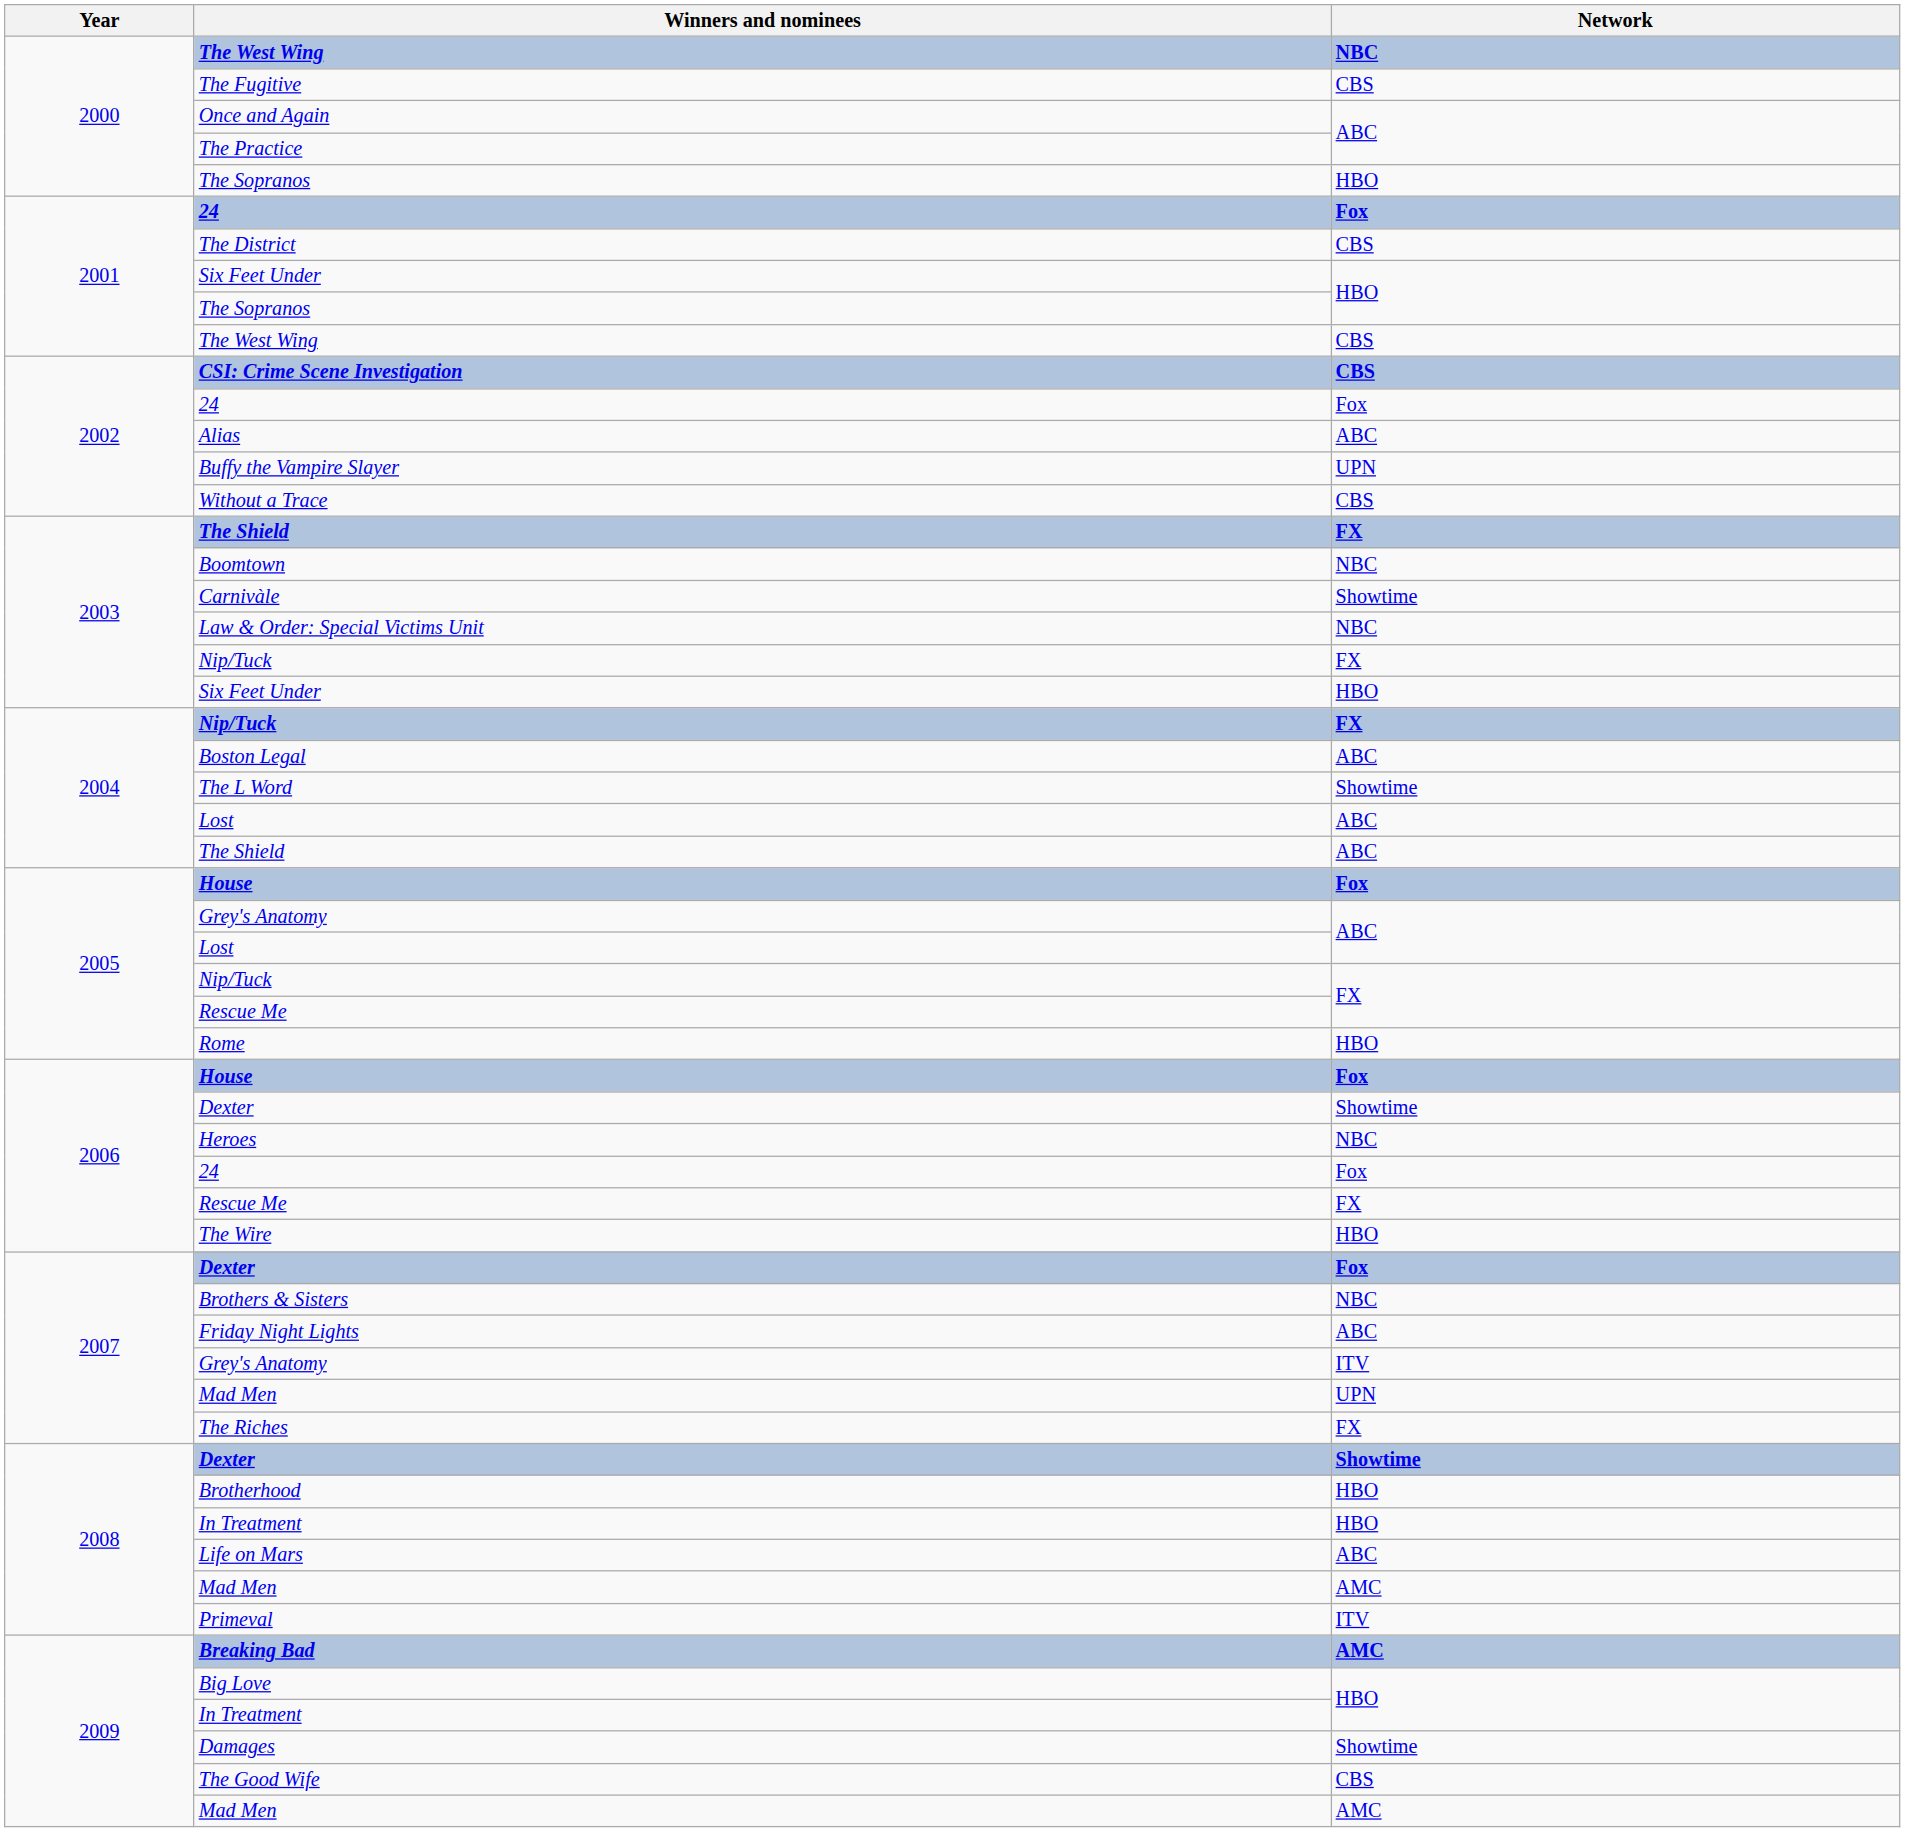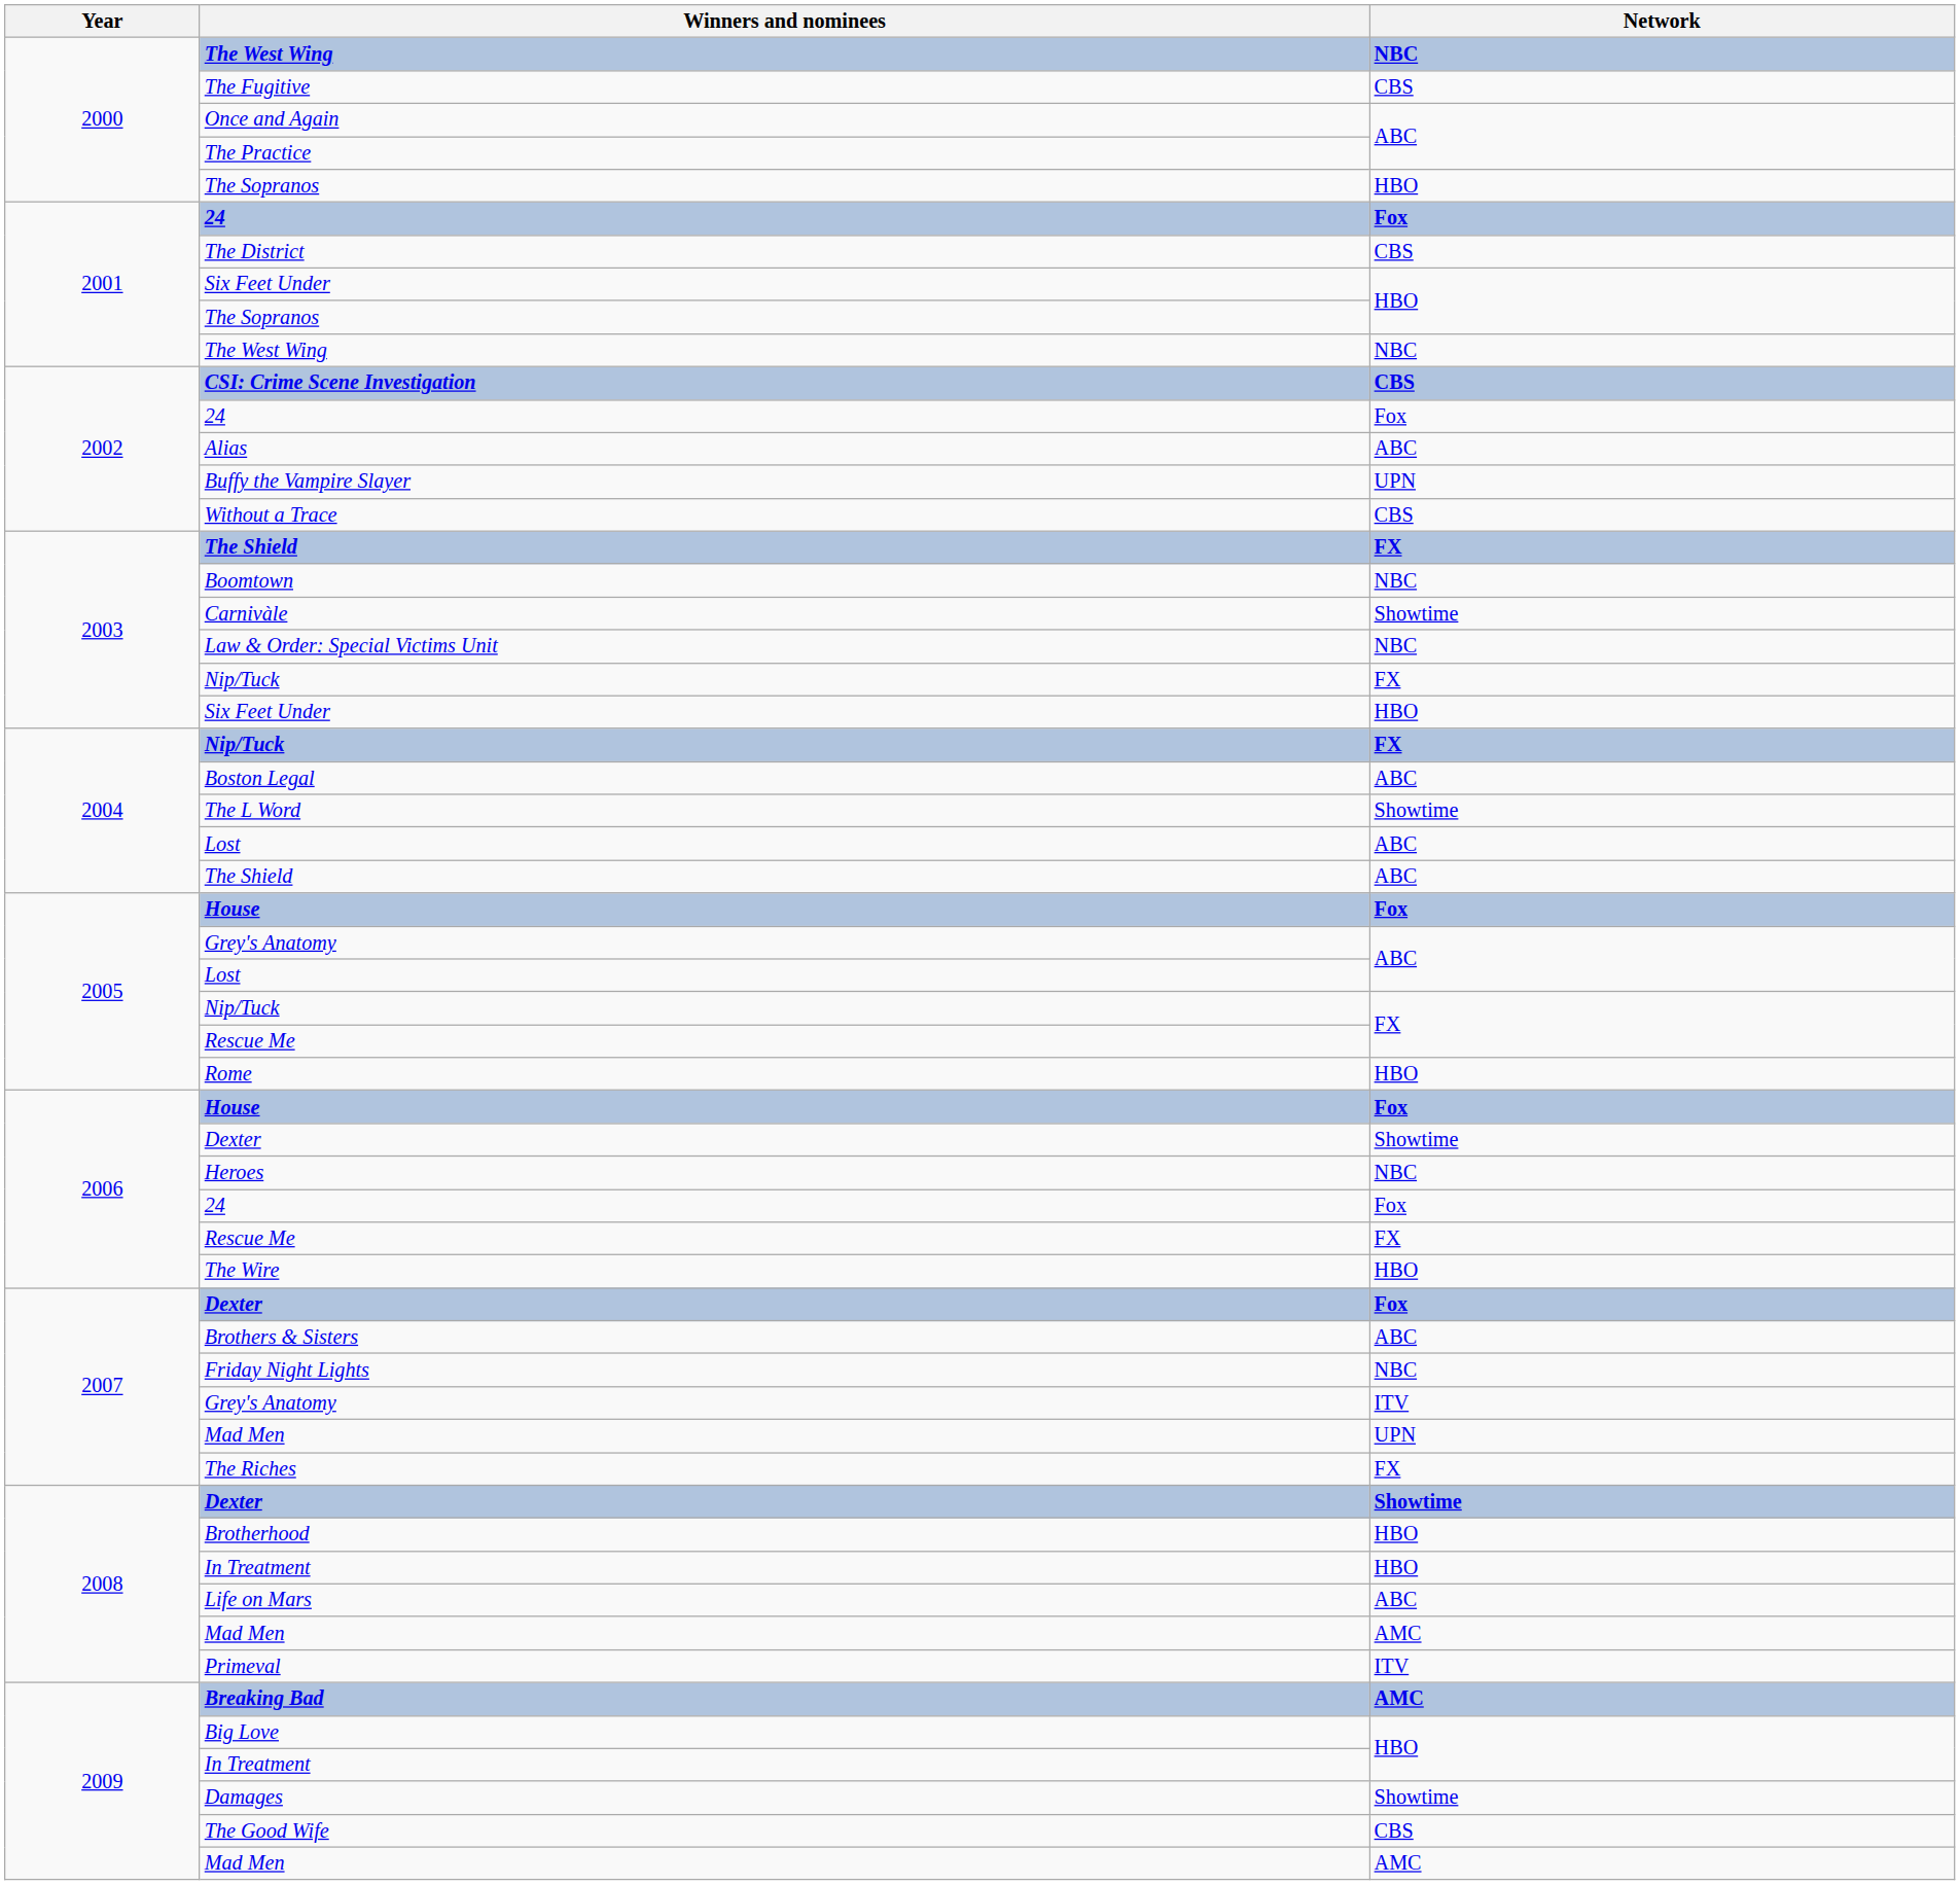 <table class="wikitable" width="95%" cellpadding="5">
 <tr>
 <th width="10%">Year</th>
 <th width="60%">Winners and nominees</th>
 <th width="30%">Network</th>
 </tr>
 <tr>
 <td rowspan="5" style="text-align:center;"><a href='#'>2000</a></td>
 <td style="background:#B0C4DE;"><strong><em><a href='#'>The West Wing</a></em></strong></td>
 <td style="background:#B0C4DE;"><strong><a href='#'>NBC</a></strong></td>
 </tr>
 <tr>
 <td><em><a href='#'>The Fugitive</a></em></td>
 <td><a href='#'>CBS</a></td>
 </tr>
 <tr>
 <td><em><a href='#'>Once and Again</a></em></td>
 <td rowspan=2><a href='#'>ABC</a></td>
 </tr>
 <tr>
 <td><em><a href='#'>The Practice</a></em></td>
 </tr>
 <tr>
 <td><em><a href='#'>The Sopranos</a></em></td>
 <td><a href='#'>HBO</a></td>
 </tr>
 <tr>
 <td rowspan="5" style="text-align:center;"><a href='#'>2001</a></td>
 <td style="background:#B0C4DE;"><strong><em><a href='#'>24</a></em></strong></td>
 <td style="background:#B0C4DE;"><strong><a href='#'>Fox</a></strong></td>
 </tr>
 <tr>
 <td><em><a href='#'>The District</a></em></td>
 <td><a href='#'>CBS</a></td>
 </tr>
 <tr>
 <td><em><a href='#'>Six Feet Under</a></em></td>
 <td rowspan=2><a href='#'>HBO</a></td>
 </tr>
 <tr>
 <td><em><a href='#'>The Sopranos</a></em></td>
 </tr>
 <tr>
 <td><em><a href='#'>The West Wing</a></em></td>
-<td><a href='#'>CBS</a></td>
+<td><a href='#'>NBC</a></td>
 </tr>
 <tr>
 <td rowspan="5" style="text-align:center;"><a href='#'>2002</a></td>
 <td style="background:#B0C4DE;"><strong><em><a href='#'>CSI: Crime Scene Investigation</a></em></strong></td>
 <td style="background:#B0C4DE;"><strong><a href='#'>CBS</a></strong></td>
 </tr>
 <tr>
 <td><em><a href='#'>24</a></em></td>
 <td><a href='#'>Fox</a></td>
 </tr>
 <tr>
 <td><em><a href='#'>Alias</a></em></td>
 <td><a href='#'>ABC</a></td>
 </tr>
 <tr>
 <td><em><a href='#'>Buffy the Vampire Slayer</a></em></td>
 <td><a href='#'>UPN</a></td>
 </tr>
 <tr>
 <td><em><a href='#'>Without a Trace</a></em></td>
 <td><a href='#'>CBS</a></td>
 </tr>
 <tr>
 <td rowspan="6" style="text-align:center;"><a href='#'>2003</a></td>
 <td style="background:#B0C4DE;"><strong><em><a href='#'>The Shield</a></em></strong></td>
 <td style="background:#B0C4DE;"><strong><a href='#'>FX</a></strong></td>
 </tr>
 <tr>
 <td><em><a href='#'>Boomtown</a></em></td>
 <td><a href='#'>NBC</a></td>
 </tr>
 <tr>
 <td><em><a href='#'>Carnivàle</a></em></td>
 <td><a href='#'>Showtime</a></td>
 </tr>
 <tr>
 <td><em><a href='#'>Law & Order: Special Victims Unit</a></em></td>
 <td><a href='#'>NBC</a></td>
 </tr>
 <tr>
 <td><em><a href='#'>Nip/Tuck</a></em></td>
 <td><a href='#'>FX</a></td>
 </tr>
 <tr>
 <td><em><a href='#'>Six Feet Under</a></em></td>
 <td><a href='#'>HBO</a></td>
 </tr>
 <tr>
 <td rowspan="5" style="text-align:center;"><a href='#'>2004</a></td>
 <td style="background:#B0C4DE;"><strong><em><a href='#'>Nip/Tuck</a></em></strong></td>
 <td style="background:#B0C4DE;"><strong><a href='#'>FX</a></strong></td>
 </tr>
 <tr>
 <td><em><a href='#'>Boston Legal</a></em></td>
 <td><a href='#'>ABC</a></td>
 </tr>
 <tr>
 <td><em><a href='#'>The L Word</a></em></td>
 <td><a href='#'>Showtime</a></td>
 </tr>
 <tr>
 <td><em><a href='#'>Lost</a></em></td>
 <td><a href='#'>ABC</a></td>
 </tr>
 <tr>
 <td><em><a href='#'>The Shield</a></em></td>
 <td><a href='#'>ABC</a></td>
 </tr>
 <tr>
 <td rowspan="6" style="text-align:center;"><a href='#'>2005</a></td>
 <td style="background:#B0C4DE;"><strong><em><a href='#'>House</a></em></strong></td>
 <td style="background:#B0C4DE;"><strong><a href='#'>Fox</a></strong></td>
 </tr>
 <tr>
 <td><em><a href='#'>Grey's Anatomy</a></em></td>
 <td rowspan=2><a href='#'>ABC</a></td>
 </tr>
 <tr>
 <td><em><a href='#'>Lost</a></em></td>
 </tr>
 <tr>
 <td><em><a href='#'>Nip/Tuck</a></em></td>
 <td rowspan=2><a href='#'>FX</a></td>
 </tr>
 <tr>
 <td><em><a href='#'>Rescue Me</a></em></td>
 </tr>
 <tr>
 <td><em><a href='#'>Rome</a></em></td>
 <td><a href='#'>HBO</a></td>
 </tr>
 <tr>
 <td rowspan="6" style="text-align:center;"><a href='#'>2006</a></td>
 <td style="background:#B0C4DE;"><strong><em><a href='#'>House</a></em></strong></td>
 <td style="background:#B0C4DE;"><strong><a href='#'>Fox</a></strong></td>
 </tr>
 <tr>
 <td><em><a href='#'>Dexter</a></em></td>
 <td><a href='#'>Showtime</a></td>
 </tr>
 <tr>
 <td><em><a href='#'>Heroes</a></em></td>
 <td><a href='#'>NBC</a></td>
 </tr>
 <tr>
 <td><em><a href='#'>24</a></em></td>
 <td><a href='#'>Fox</a></td>
 </tr>
 <tr>
 <td><em><a href='#'>Rescue Me</a></em></td>
 <td><a href='#'>FX</a></td>
 </tr>
 <tr>
 <td><em><a href='#'>The Wire</a></em></td>
 <td><a href='#'>HBO</a></td>
 </tr>
 <tr>
 <td rowspan="6" style="text-align:center;"><a href='#'>2007</a></td>
 <td style="background:#B0C4DE;"><strong><em><a href='#'>Dexter</a></em></strong></td>
 <td style="background:#B0C4DE;"><strong><a href='#'>Fox</a></strong></td>
 </tr>
 <tr>
 <td><em><a href='#'>Brothers & Sisters</a></em></td>
-<td><a href='#'>NBC</a></td>
+<td><a href='#'>ABC</a></td>
 </tr>
 <tr>
 <td><em><a href='#'>Friday Night Lights</a></em></td>
-<td><a href='#'>ABC</a></td>
+<td><a href='#'>NBC</a></td>
 </tr>
 <tr>
 <td><em><a href='#'>Grey's Anatomy</a></em></td>
 <td><a href='#'>ITV</a></td>
 </tr>
 <tr>
 <td><em><a href='#'>Mad Men</a></em></td>
 <td><a href='#'>UPN</a></td>
 </tr>
 <tr>
 <td><em><a href='#'>The Riches</a></em></td>
 <td><a href='#'>FX</a></td>
 </tr>
 <tr>
 <td rowspan="6" style="text-align:center;"><a href='#'>2008</a></td>
 <td style="background:#B0C4DE;"><strong><em><a href='#'>Dexter</a></em></strong></td>
 <td style="background:#B0C4DE;"><strong><a href='#'>Showtime</a></strong></td>
 </tr>
 <tr>
 <td><em><a href='#'>Brotherhood</a></em></td>
 <td><a href='#'>HBO</a></td>
 </tr>
 <tr>
 <td><em><a href='#'>In Treatment</a></em></td>
 <td><a href='#'>HBO</a></td>
 </tr>
 <tr>
 <td><em><a href='#'>Life on Mars</a></em></td>
 <td><a href='#'>ABC</a></td>
 </tr>
 <tr>
 <td><em><a href='#'>Mad Men</a></em></td>
 <td><a href='#'>AMC</a></td>
 </tr>
 <tr>
 <td><em><a href='#'>Primeval</a></em></td>
 <td><a href='#'>ITV</a></td>
 </tr>
 <tr>
 <td rowspan="6" style="text-align:center;"><a href='#'>2009</a></td>
 <td style="background:#B0C4DE;"><strong><em><a href='#'>Breaking Bad</a></em></strong></td>
 <td style="background:#B0C4DE;"><strong><a href='#'>AMC</a></strong></td>
 </tr>
 <tr>
 <td><em><a href='#'>Big Love</a></em></td>
 <td rowspan="2"><a href='#'>HBO</a></td>
 </tr>
 <tr>
 <td><em><a href='#'>In Treatment</a></em></td>
 </tr>
 <tr>
 <td><em><a href='#'>Damages</a></em></td>
 <td><a href='#'>Showtime</a></td>
 </tr>
 <tr>
 <td><em><a href='#'>The Good Wife</a></em></td>
 <td><a href='#'>CBS</a></td>
 </tr>
 <tr>
 <td><em><a href='#'>Mad Men</a></em></td>
 <td><a href='#'>AMC</a></td>
 </tr>
 </table>
